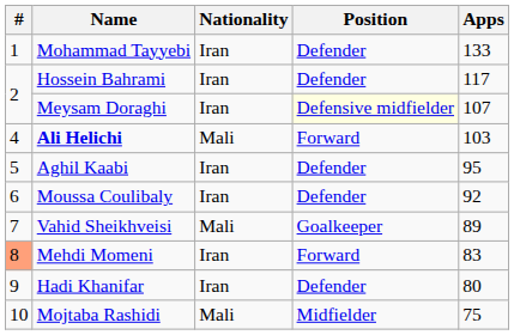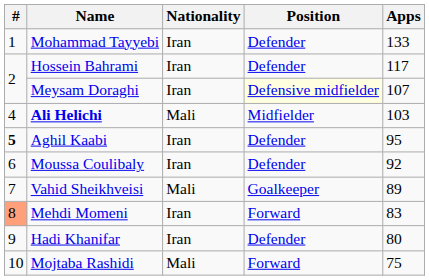 <table class="wikitable">
 <tr>
 <th>#</th>
 <th>Name</th>
 <th>Nationality</th>
 <th>Position</th>
 <th>Apps</th>
 </tr>
 <tr>
 <td>1</td>
 <td><a href='#'>Mohammad Tayyebi</a></td>
 <td> Iran</td>
 <td><a href='#'>Defender</a></td>
 <td>133</td>
 </tr>
 <tr>
 <td rowspan="2">2</td>
 <td><a href='#'>Hossein Bahrami</a></td>
 <td> Iran</td>
 <td><a href='#'>Defender</a></td>
 <td>117</td>
 </tr>
 <tr>
 <td><a href='#'>Meysam Doraghi</a></td>
 <td> Iran</td>
 <td style="background: lightyellow;"><a href='#'>Defensive midfielder</a></td>
 <td>107</td>
 </tr>
 <tr>
 <td>4</td>
 <td><strong><a href='#'>Ali Helichi</a></strong></td>
 <td> Mali</td>
-<td><a href='#'>Forward</a></td>
+<td><a href='#'>Midfielder</a></td>
 <td>103</td>
 </tr>
 <tr>
-<td>5</td>
+<td><strong>5</strong></td>
 <td><a href='#'>Aghil Kaabi</a></td>
 <td> Iran</td>
 <td><a href='#'>Defender</a></td>
 <td>95</td>
 </tr>
 <tr>
 <td>6</td>
 <td><a href='#'>Moussa Coulibaly</a></td>
 <td> Iran</td>
 <td><a href='#'>Defender</a></td>
 <td>92</td>
 </tr>
 <tr>
 <td>7</td>
 <td><a href='#'>Vahid Sheikhveisi</a></td>
 <td> Mali</td>
 <td><a href='#'>Goalkeeper</a></td>
 <td>89</td>
 </tr>
 <tr>
 <td style="background: lightsalmon;">8</td>
 <td><a href='#'>Mehdi Momeni</a></td>
 <td> Iran</td>
 <td><a href='#'>Forward</a></td>
 <td>83</td>
 </tr>
 <tr>
 <td>9</td>
 <td><a href='#'>Hadi Khanifar</a></td>
 <td> Iran</td>
 <td><a href='#'>Defender</a></td>
 <td>80</td>
 </tr>
 <tr>
 <td>10</td>
 <td><a href='#'>Mojtaba Rashidi</a></td>
 <td> Mali</td>
-<td><a href='#'>Midfielder</a></td>
+<td><a href='#'>Forward</a></td>
 <td>75</td>
 </tr>
 </table>
